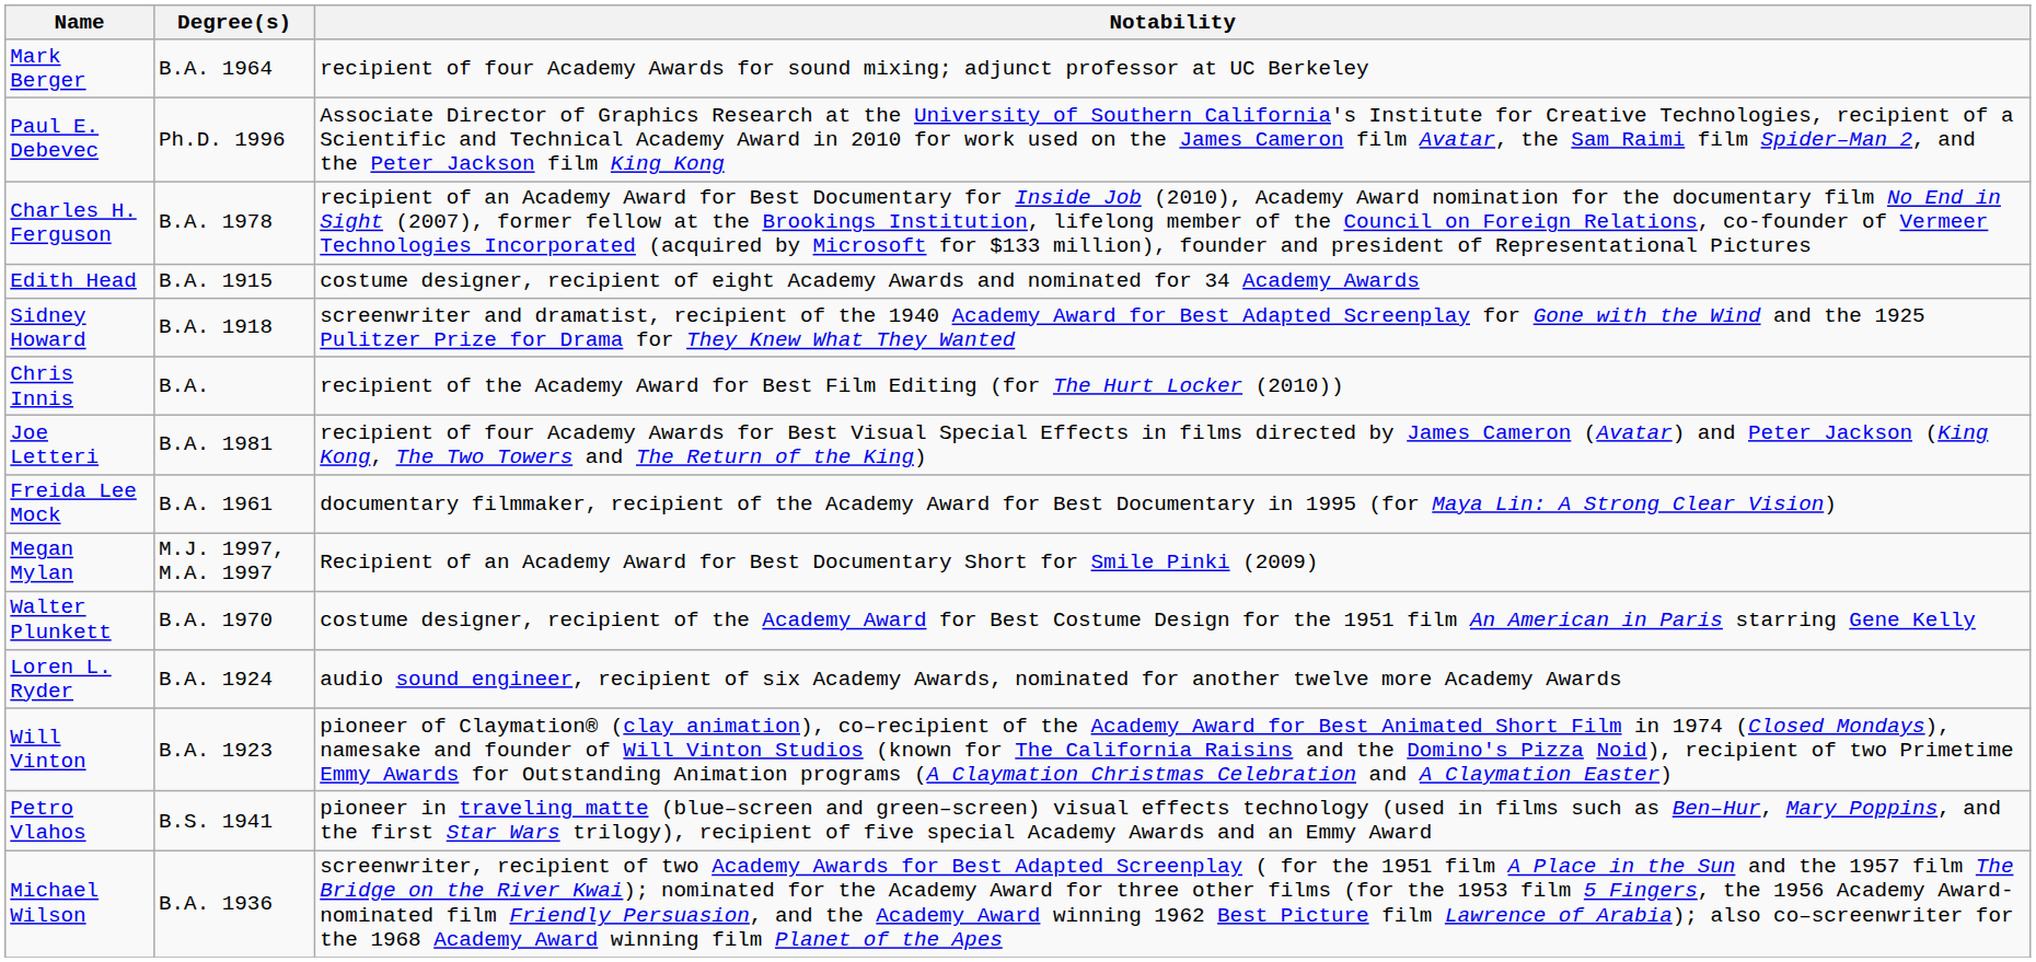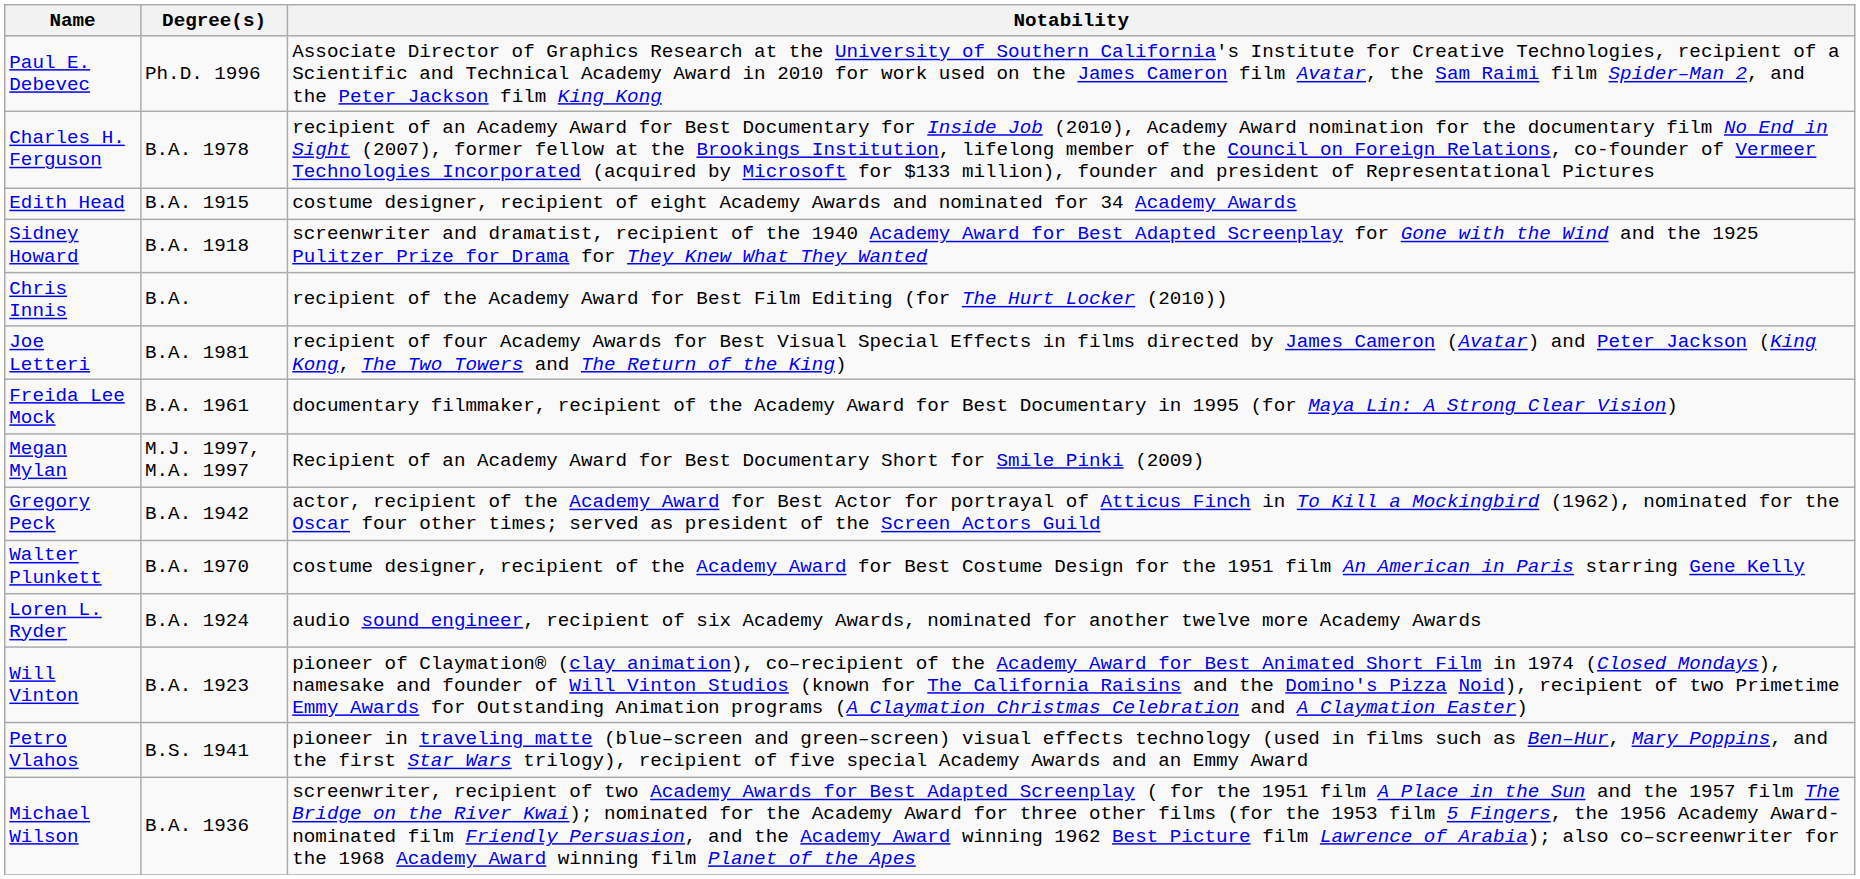 <table class = "wikitable">
 <tr>
 <th>Name</th>
 <th>Degree(s)</th>
 <th>Notability</th>
-</tr>
-<tr>
-<td><a href='#'>Mark Berger</a></td>
-<td>B.A. 1964</td>
-<td>recipient of four Academy Awards for sound mixing; adjunct professor at UC Berkeley</td>
 </tr>
 <tr>
 <td><a href='#'>Paul E. Debevec</a></td>
 <td>Ph.D. 1996</td>
 <td>Associate Director of Graphics Research at the <a href='#'>University of Southern California</a>'s Institute for Creative Technologies, recipient of a Scientific and Technical Academy Award in 2010 for work used on the <a href='#'>James Cameron</a> film <em><a href='#'>Avatar</a></em>, the <a href='#'>Sam Raimi</a> film <em><a href='#'>Spider–Man 2</a></em>, and the <a href='#'>Peter Jackson</a> film <em><a href='#'>King Kong</a></em></td>
 </tr>
 <tr>
 <td><a href='#'>Charles H. Ferguson</a></td>
 <td>B.A. 1978</td>
 <td>recipient of an Academy Award for Best Documentary for <em><a href='#'>Inside Job</a></em> (2010),  Academy Award nomination for the documentary film <em><a href='#'>No End in Sight</a></em> (2007), former fellow at the <a href='#'>Brookings Institution</a>, lifelong member of the <a href='#'>Council on Foreign Relations</a>, co-founder of <a href='#'>Vermeer Technologies Incorporated</a> (acquired by <a href='#'>Microsoft</a> for $133 million), founder and president of Representational Pictures</td>
 </tr>
 <tr>
 <td><a href='#'>Edith Head</a></td>
 <td>B.A. 1915</td>
 <td>costume designer, recipient of eight Academy Awards and nominated for 34 <a href='#'>Academy Awards</a></td>
 </tr>
 <tr>
 <td><a href='#'>Sidney Howard</a></td>
 <td>B.A. 1918</td>
 <td>screenwriter and dramatist, recipient of the 1940 <a href='#'>Academy Award for Best Adapted Screenplay</a> for <em><a href='#'>Gone with the Wind</a></em>  and the 1925  <a href='#'>Pulitzer Prize for Drama</a> for <em><a href='#'>They Knew What They Wanted</a></em> </td>
 </tr>
 <tr>
 <td><a href='#'>Chris Innis</a></td>
 <td>B.A.</td>
 <td>recipient of the Academy Award for Best Film Editing (for <em><a href='#'>The Hurt Locker</a></em> (2010))</td>
 </tr>
 <tr>
 <td><a href='#'>Joe Letteri</a></td>
 <td>B.A. 1981</td>
 <td>recipient of four Academy Awards for Best Visual Special Effects in films directed by <a href='#'>James Cameron</a> (<em><a href='#'>Avatar</a></em>) and <a href='#'>Peter Jackson</a> (<em><a href='#'>King Kong</a></em>, <em><a href='#'>The Two Towers</a></em> and <em><a href='#'>The Return of the King</a></em>)</td>
 </tr>
 <tr>
 <td><a href='#'>Freida Lee Mock</a></td>
 <td>B.A. 1961</td>
 <td>documentary filmmaker, recipient of the Academy Award for Best Documentary in 1995 (for <em><a href='#'>Maya Lin: A Strong Clear Vision</a></em>)</td>
 </tr>
 <tr>
 <td><a href='#'>Megan Mylan</a></td>
 <td>M.J. 1997, M.A. 1997</td>
 <td>Recipient of an Academy Award for Best Documentary Short for <a href='#'>Smile Pinki</a> (2009)</td>
 </tr>
 <tr>
+<td><a href='#'>Gregory Peck</a></td>
+<td>B.A. 1942</td>
+<td>actor, recipient of the <a href='#'>Academy Award</a> for Best Actor for portrayal of <a href='#'>Atticus Finch</a> in <em><a href='#'>To Kill a Mockingbird</a></em> (1962), nominated for the <a href='#'>Oscar</a> four other times; served as president of the <a href='#'>Screen Actors Guild</a></td>
+</tr>
+<tr>
 <td><a href='#'>Walter Plunkett</a></td>
 <td>B.A. 1970</td>
 <td>costume designer, recipient of the <a href='#'>Academy Award</a> for Best Costume Design for the 1951 film <em><a href='#'>An American in Paris</a></em> starring <a href='#'>Gene Kelly</a></td>
 </tr>
 <tr>
 <td><a href='#'>Loren L. Ryder</a></td>
 <td>B.A. 1924</td>
 <td>audio <a href='#'>sound engineer</a>, recipient of six Academy Awards, nominated for another twelve more Academy Awards</td>
 </tr>
 <tr>
 <td><a href='#'>Will Vinton</a></td>
 <td>B.A. 1923</td>
 <td>pioneer of Claymation® (<a href='#'>clay animation</a>), co–recipient of the <a href='#'>Academy Award for Best Animated Short Film</a> in 1974  (<em><a href='#'>Closed Mondays</a></em>), namesake and founder of <a href='#'>Will Vinton Studios</a> (known for <a href='#'>The California Raisins</a> and the <a href='#'>Domino's Pizza</a> <a href='#'>Noid</a>), recipient of two Primetime <a href='#'>Emmy Awards</a> for Outstanding Animation programs (<em><a href='#'>A Claymation Christmas Celebration</a></em> and  <em><a href='#'>A Claymation Easter</a></em>)</td>
 </tr>
 <tr>
 <td><a href='#'>Petro Vlahos</a></td>
 <td>B.S. 1941</td>
 <td>pioneer in <a href='#'>traveling matte</a> (blue–screen and green–screen) visual effects technology (used in films such as <em><a href='#'>Ben–Hur</a></em>, <em><a href='#'>Mary Poppins</a></em>, and the first <em><a href='#'>Star Wars</a></em> trilogy),  recipient of five special Academy Awards and an Emmy Award</td>
 </tr>
 <tr>
 <td><a href='#'>Michael Wilson</a></td>
 <td>B.A. 1936</td>
 <td>screenwriter, recipient of two <a href='#'>Academy Awards for Best Adapted Screenplay</a>  ( for the 1951 film <em><a href='#'>A Place in the Sun</a></em> and the 1957 film <em><a href='#'>The Bridge on the River Kwai</a></em>); nominated for the Academy Award for three other films (for the 1953 film <em><a href='#'>5 Fingers</a></em>, the 1956 Academy Award-nominated film <em><a href='#'>Friendly Persuasion</a></em>, and the <a href='#'>Academy Award</a> winning 1962 <a href='#'>Best Picture</a> film <em><a href='#'>Lawrence of Arabia</a></em>); also co–screenwriter for the 1968 <a href='#'>Academy Award</a> winning film <em><a href='#'>Planet of the Apes</a></em></td>
 </tr>
 </table>
